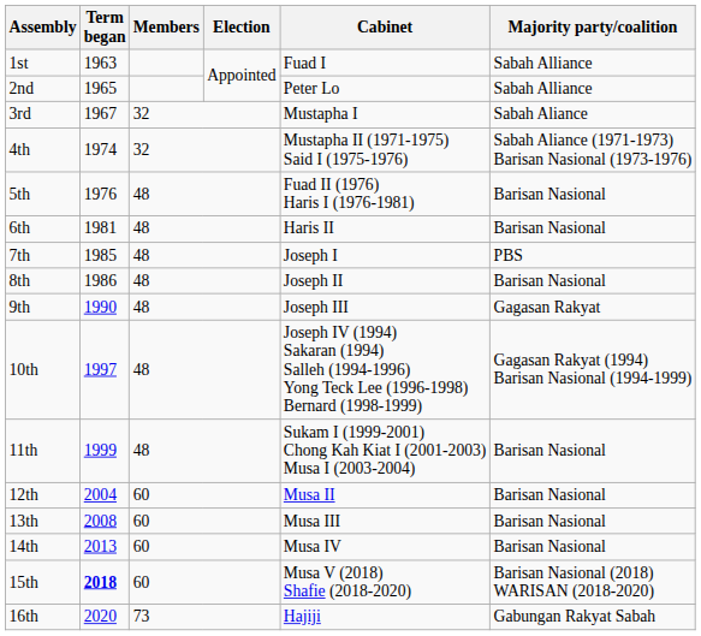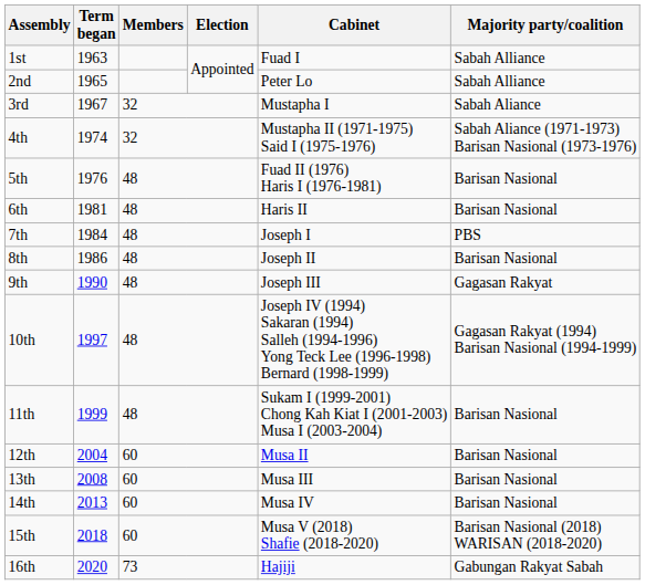 <table class="wikitable">
 <tr>
 <th>Assembly</th>
 <th>Term<br>began</th>
 <th>Members</th>
 <th>Election</th>
 <th>Cabinet</th>
 <th>Majority party/coalition</th>
 </tr>
 <tr>
 <td>1st</td>
 <td>1963</td>
 <td></td>
 <td rowspan="2">Appointed</td>
 <td>Fuad I</td>
 <td>Sabah Alliance</td>
 </tr>
 <tr>
 <td>2nd</td>
 <td>1965</td>
 <td></td>
 <td>Peter Lo</td>
 <td>Sabah Alliance</td>
 </tr>
 <tr>
 <td>3rd</td>
 <td>1967</td>
 <td colspan="2">32</td>
 <td>Mustapha I</td>
 <td>Sabah Aliance</td>
 </tr>
 <tr>
 <td>4th</td>
 <td>1974</td>
 <td colspan="2">32</td>
 <td>Mustapha II (1971-1975)<br>Said I (1975-1976)</td>
 <td>Sabah Aliance (1971-1973)<br>Barisan Nasional (1973-1976)</td>
 </tr>
 <tr>
 <td>5th</td>
 <td>1976</td>
 <td colspan="2">48</td>
 <td>Fuad II (1976)<br>Haris I (1976-1981)</td>
 <td>Barisan Nasional</td>
 </tr>
 <tr>
 <td>6th</td>
 <td>1981</td>
 <td colspan="2">48</td>
 <td>Haris II</td>
 <td>Barisan Nasional</td>
 </tr>
 <tr>
 <td>7th</td>
-<td>1985</td>
+<td>1984</td>
 <td colspan="2">48</td>
 <td>Joseph I</td>
 <td>PBS</td>
 </tr>
 <tr>
 <td>8th</td>
 <td>1986</td>
 <td colspan="2">48</td>
 <td>Joseph II</td>
 <td>Barisan Nasional</td>
 </tr>
 <tr>
 <td>9th</td>
 <td><a href='#'>1990</a></td>
 <td colspan="2">48</td>
 <td>Joseph III</td>
 <td>Gagasan Rakyat</td>
 </tr>
 <tr>
 <td>10th</td>
 <td><a href='#'>1997</a></td>
 <td colspan="2">48</td>
 <td>Joseph IV (1994)<br>Sakaran  (1994)<br>Salleh  (1994-1996)<br>Yong Teck Lee (1996-1998)<br>Bernard (1998-1999)</td>
 <td>Gagasan Rakyat (1994)<br>Barisan Nasional (1994-1999)</td>
 </tr>
 <tr>
 <td>11th</td>
 <td><a href='#'>1999</a></td>
 <td colspan="2">48</td>
 <td>Sukam I (1999-2001)<br>Chong Kah Kiat I (2001-2003)<br>Musa I (2003-2004)</td>
 <td>Barisan Nasional</td>
 </tr>
 <tr>
 <td>12th</td>
 <td><a href='#'>2004</a></td>
 <td colspan="2">60</td>
 <td><a href='#'>Musa II</a></td>
 <td>Barisan Nasional</td>
 </tr>
 <tr>
 <td>13th</td>
 <td><a href='#'>2008</a></td>
 <td colspan="2">60</td>
 <td>Musa III</td>
 <td>Barisan Nasional</td>
 </tr>
 <tr>
 <td>14th</td>
 <td><a href='#'>2013</a></td>
 <td colspan="2">60</td>
 <td>Musa IV</td>
 <td>Barisan Nasional</td>
 </tr>
 <tr>
 <td>15th</td>
-<td><strong><a href='#'>2018</a></strong></td>
+<td><a href='#'>2018</a></td>
 <td colspan="2">60</td>
 <td>Musa V (2018)<br><a href='#'>Shafie</a> (2018-2020)</td>
 <td>Barisan Nasional (2018)<br>WARISAN (2018-2020)</td>
 </tr>
 <tr>
 <td>16th</td>
 <td><a href='#'>2020</a></td>
 <td colspan="2">73</td>
 <td><a href='#'>Hajiji</a></td>
 <td>Gabungan Rakyat Sabah</td>
 </tr>
 </table>
